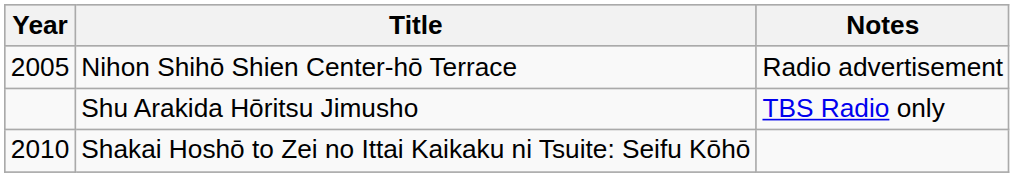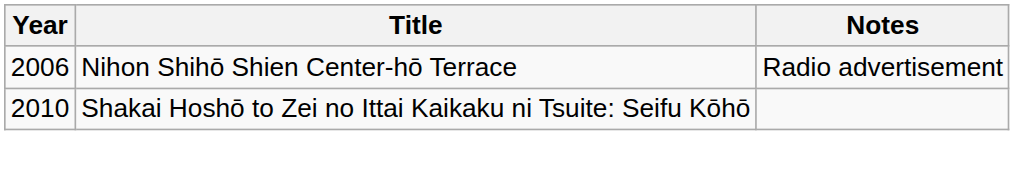 <table class="wikitable">
 <tr>
 <th>Year</th>
 <th>Title</th>
 <th>Notes</th>
 </tr>
 <tr>
-<td>2005</td>
+<td>2006</td>
 <td>Nihon Shihō Shien Center-hō Terrace</td>
 <td>Radio advertisement</td>
-</tr>
-<tr>
-<td></td>
-<td>Shu Arakida Hōritsu Jimusho</td>
-<td><a href='#'>TBS Radio</a> only</td>
 </tr>
 <tr>
 <td>2010</td>
 <td>Shakai Hoshō to Zei no Ittai Kaikaku ni Tsuite: Seifu Kōhō</td>
 <td></td>
 </tr>
 </table>
